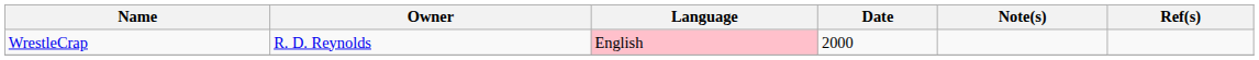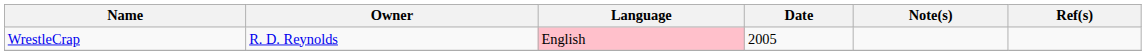 <table class="wikitable sortable" width="100%">
 <tr>
 <th>Name</th>
 <th>Owner</th>
 <th>Language</th>
 <th>Date</th>
 <th>Note(s)</th>
 <th>Ref(s)</th>
 </tr>
 <tr>
 <td><a href='#'>WrestleCrap</a></td>
 <td><a href='#'>R. D. Reynolds</a></td>
 <td style="background: pink;">English</td>
-<td>2000</td>
+<td>2005</td>
 <td></td>
 <td></td>
 </tr>
 <tr>
 </tr>
 </table>
